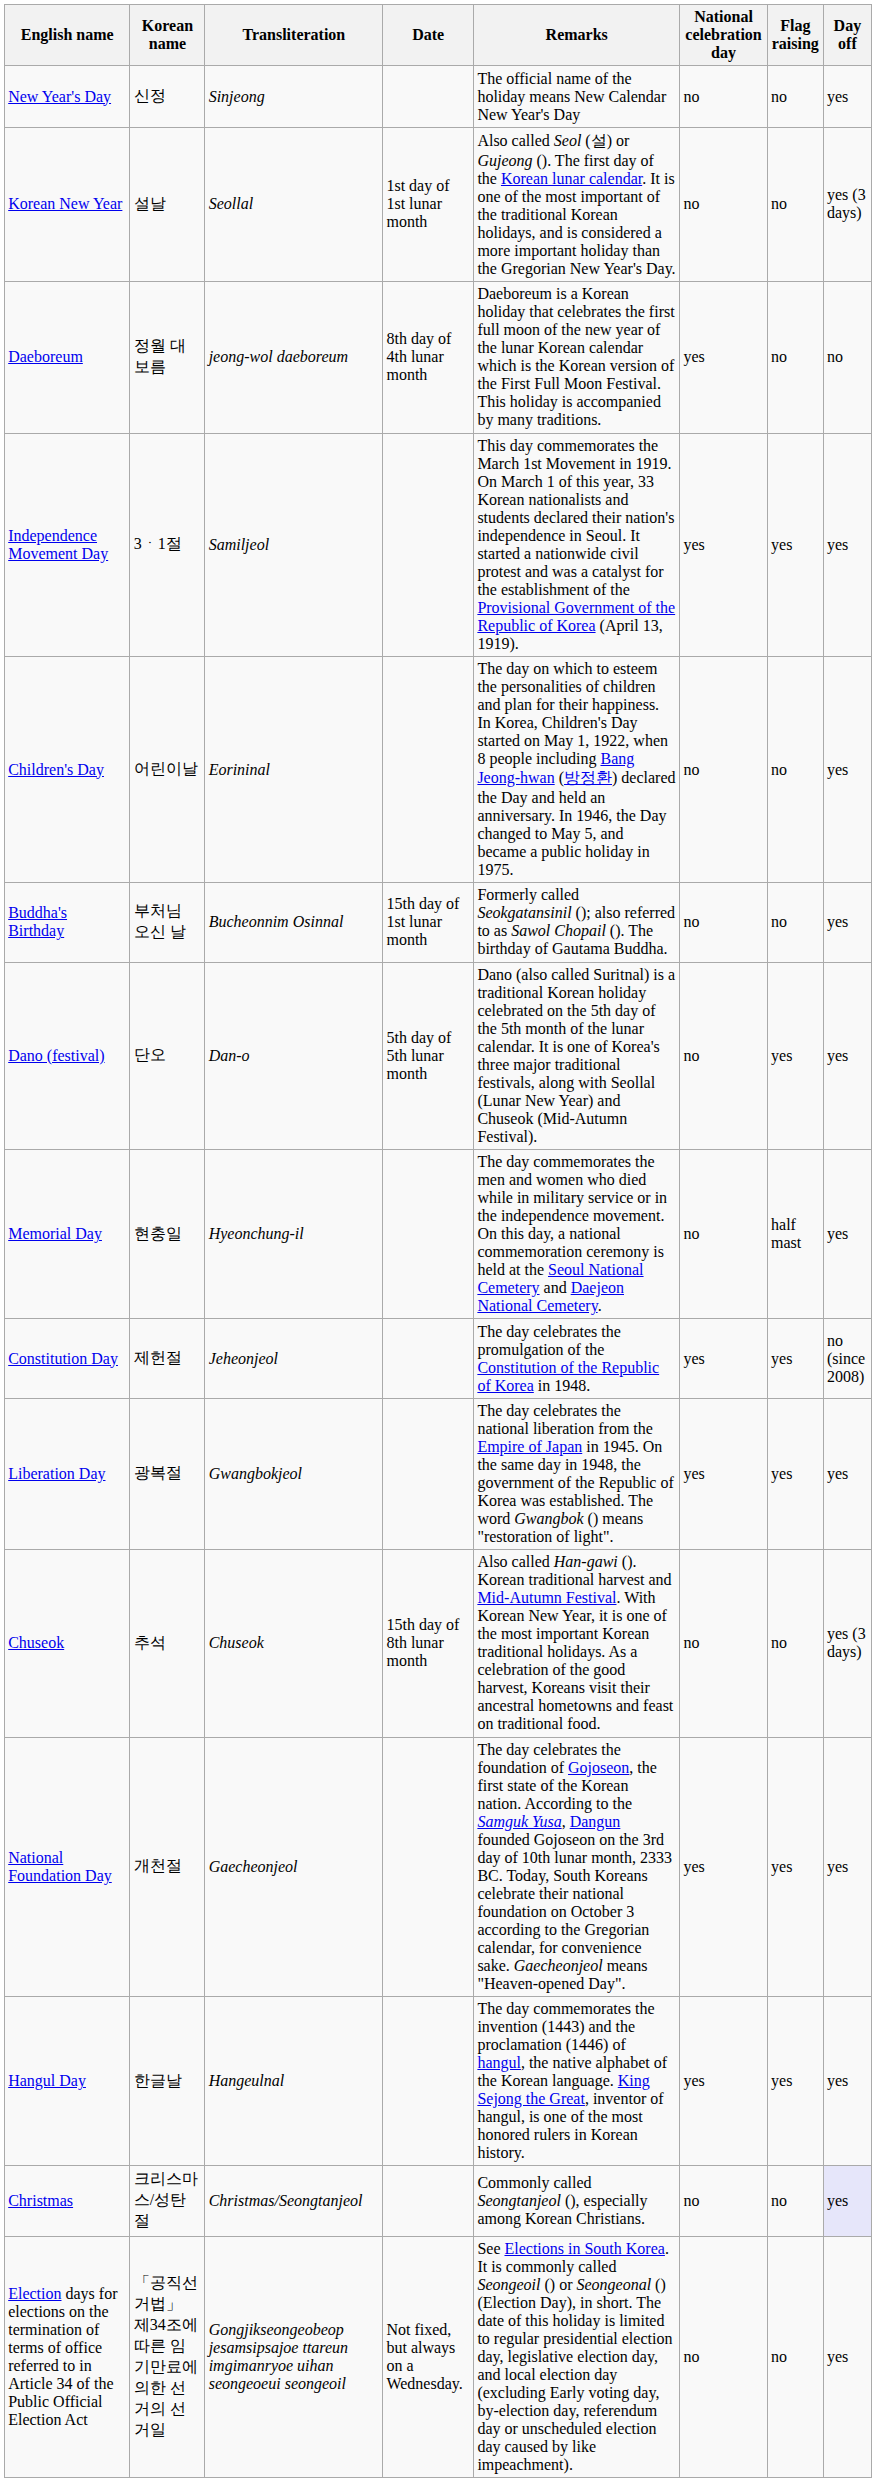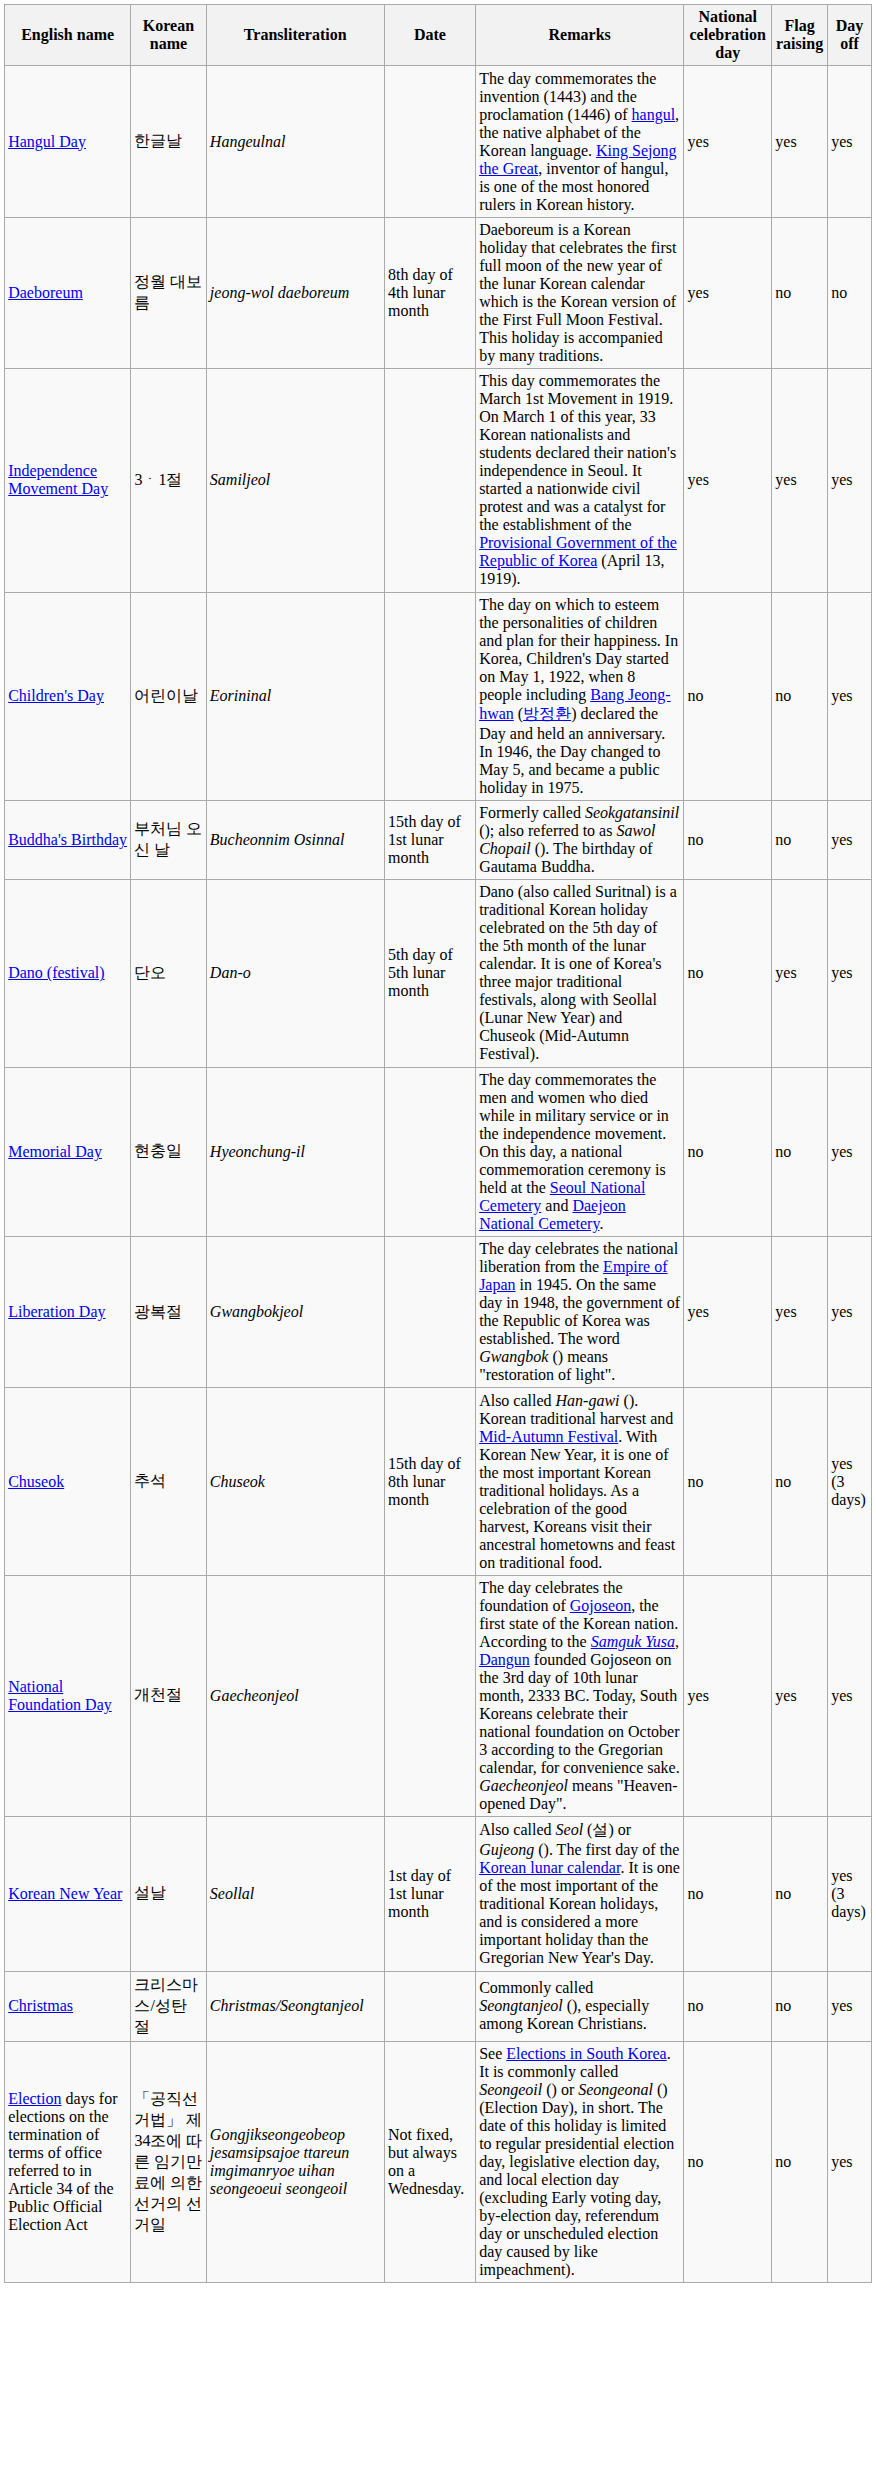 <table class="wikitable sortable">
 <tr>
 <th>English name</th>
 <th>Korean name</th>
 <th>Transliteration</th>
 <th>Date</th>
 <th class="unsortable">Remarks</th>
 <th>National celebration day</th>
 <th>Flag raising</th>
 <th>Day off</th>
 </tr>
 <tr>
-<td><a href='#'>New Year's Day</a></td>
-<td>신정</td>
-<td><em>Sinjeong</em></td>
+<td><a href='#'>Hangul Day</a></td>
+<td>한글날</td>
+<td><em>Hangeulnal</em></td>
 <td></td>
-<td>The official name of the holiday means New Calendar New Year's Day</td>
-<td>no</td>
-<td>no</td>
+<td>The day commemorates the invention (1443) and the proclamation (1446) of <a href='#'>hangul</a>, the native alphabet of the Korean language. <a href='#'>King Sejong the Great</a>, inventor of hangul, is one of the most honored rulers in Korean history.</td>
 <td>yes</td>
-</tr>
-<tr>
-<td><a href='#'>Korean New Year</a></td>
-<td>설날</td>
-<td><em>Seollal</em></td>
-<td>1st day of 1st lunar month</td>
-<td>Also called <em>Seol</em> (설) or <em>Gujeong</em> (). The first day of the <a href='#'>Korean lunar calendar</a>. It is one of the most important of the traditional Korean holidays, and is considered a more important holiday than the Gregorian New Year's Day.</td>
-<td>no</td>
-<td>no</td>
-<td>yes (3 days)</td>
+<td>yes</td>
+<td>yes</td>
 </tr>
 <tr>
 <td><a href='#'>Daeboreum</a></td>
 <td>정월 대보름</td>
 <td><em>jeong-wol daeboreum</em></td>
 <td>8th day of 4th lunar month</td>
 <td>Daeboreum is a Korean holiday that celebrates the first full moon of the new year of the lunar Korean calendar which is the Korean version of the First Full Moon Festival. This holiday is accompanied by many traditions.</td>
 <td>yes</td>
 <td>no</td>
 <td>no</td>
 </tr>
 <tr>
 <td><a href='#'>Independence Movement Day</a></td>
 <td>3ㆍ1절</td>
 <td><em>Samiljeol</em></td>
 <td></td>
 <td>This day commemorates the March 1st Movement in 1919. On March 1 of this year, 33 Korean nationalists and students declared their nation's independence in Seoul. It started a nationwide civil protest and was a catalyst for the establishment of the <a href='#'>Provisional Government of the Republic of Korea</a> (April 13, 1919).</td>
 <td>yes</td>
 <td>yes</td>
 <td>yes</td>
 </tr>
 <tr>
 <td><a href='#'>Children's Day</a></td>
 <td>어린이날</td>
 <td><em>Eorininal</em></td>
 <td></td>
 <td>The day on which to esteem the personalities of children and plan for their happiness. In Korea, Children's Day started on May 1, 1922, when 8 people including <a href='#'>Bang Jeong-hwan</a> (<a href='#'>방정환</a>) declared the Day and held an anniversary. In 1946, the Day changed to May 5, and became a public holiday in 1975.</td>
 <td>no</td>
 <td>no</td>
 <td>yes</td>
 </tr>
 <tr>
 <td><a href='#'>Buddha's Birthday</a></td>
 <td>부처님 오신 날</td>
 <td><em>Bucheonnim Osinnal</em></td>
 <td>15th day of 1st lunar month</td>
 <td>Formerly called <em>Seokgatansinil</em> (); also referred to as <em>Sawol Chopail</em> (). The birthday of Gautama Buddha.</td>
 <td>no</td>
 <td>no</td>
 <td>yes</td>
 </tr>
 <tr>
 <td><a href='#'>Dano (festival)</a></td>
 <td>단오</td>
 <td><em>Dan-o</em></td>
 <td>5th day of 5th lunar month</td>
 <td>Dano (also called Suritnal) is a traditional Korean holiday celebrated on the 5th day of the 5th month of the lunar calendar. It is one of Korea's three major traditional festivals, along with Seollal (Lunar New Year) and Chuseok (Mid-Autumn Festival).</td>
 <td>no</td>
 <td>yes</td>
 <td>yes</td>
 </tr>
 <tr>
 <td><a href='#'>Memorial Day</a></td>
 <td>현충일</td>
 <td><em>Hyeonchung-il</em></td>
 <td></td>
 <td>The day commemorates the men and women who died while in military service or in the independence movement. On this day, a national commemoration ceremony is held at the <a href='#'>Seoul National Cemetery</a> and <a href='#'>Daejeon National Cemetery</a>.</td>
 <td>no</td>
-<td>half mast</td>
+<td>no</td>
 <td>yes</td>
-</tr>
-<tr>
-<td><a href='#'>Constitution Day</a></td>
-<td>제헌절</td>
-<td><em>Jeheonjeol</em></td>
-<td></td>
-<td>The day celebrates the promulgation of the <a href='#'>Constitution of the Republic of Korea</a> in 1948.</td>
-<td>yes</td>
-<td>yes</td>
-<td>no (since 2008)</td>
 </tr>
 <tr>
 <td><a href='#'>Liberation Day</a></td>
 <td>광복절</td>
 <td><em>Gwangbokjeol</em></td>
 <td></td>
 <td>The day celebrates the national liberation from the <a href='#'>Empire of Japan</a> in 1945. On the same day in 1948, the government of the Republic of Korea was established. The word <em>Gwangbok</em> () means "restoration of light".</td>
 <td>yes</td>
 <td>yes</td>
 <td>yes</td>
 </tr>
 <tr>
 <td><a href='#'>Chuseok</a></td>
 <td>추석</td>
 <td><em>Chuseok</em></td>
 <td>15th day of 8th lunar month</td>
 <td>Also called <em>Han-gawi</em> (). Korean traditional harvest and <a href='#'>Mid-Autumn Festival</a>. With Korean New Year, it is one of the most important Korean traditional holidays. As a celebration of the good harvest, Koreans visit their ancestral hometowns and feast on traditional food.</td>
 <td>no</td>
 <td>no</td>
 <td>yes (3 days)</td>
 </tr>
 <tr>
 <td><a href='#'>National Foundation Day</a></td>
 <td>개천절</td>
 <td><em>Gaecheonjeol</em></td>
 <td></td>
 <td>The day celebrates the foundation of <a href='#'>Gojoseon</a>, the first state of the Korean nation. According to the <em><a href='#'>Samguk Yusa</a></em>, <a href='#'>Dangun</a> founded Gojoseon on the 3rd day of 10th lunar month, 2333 BC. Today, South Koreans celebrate their national foundation on October 3 according to the Gregorian calendar, for convenience sake. <em>Gaecheonjeol</em> means "Heaven-opened Day".</td>
 <td>yes</td>
 <td>yes</td>
 <td>yes</td>
 </tr>
 <tr>
-<td><a href='#'>Hangul Day</a></td>
-<td>한글날</td>
-<td><em>Hangeulnal</em></td>
-<td></td>
-<td>The day commemorates the invention (1443) and the proclamation (1446) of <a href='#'>hangul</a>, the native alphabet of the Korean language. <a href='#'>King Sejong the Great</a>, inventor of hangul, is one of the most honored rulers in Korean history.</td>
-<td>yes</td>
-<td>yes</td>
-<td>yes</td>
+<td><a href='#'>Korean New Year</a></td>
+<td>설날</td>
+<td><em>Seollal</em></td>
+<td>1st day of 1st lunar month</td>
+<td>Also called <em>Seol</em> (설) or <em>Gujeong</em> (). The first day of the <a href='#'>Korean lunar calendar</a>. It is one of the most important of the traditional Korean holidays, and is considered a more important holiday than the Gregorian New Year's Day.</td>
+<td>no</td>
+<td>no</td>
+<td>yes (3 days)</td>
 </tr>
 <tr>
 <td><a href='#'>Christmas</a></td>
 <td>크리스마스/성탄절</td>
 <td><em>Christmas/Seongtanjeol</em></td>
 <td></td>
 <td>Commonly called <em>Seongtanjeol</em> (), especially among Korean Christians.</td>
 <td>no</td>
 <td>no</td>
-<td style="background: lavender;">yes</td>
+<td>yes</td>
 </tr>
 <tr>
 <td><a href='#'>Election</a> days for elections on the termination of terms of office referred to in Article 34 of the Public Official Election Act</td>
 <td>「공직선거법」 제34조에 따른 임기만료에 의한 선거의 선거일</td>
 <td><em>Gongjikseongeobeop jesamsipsajoe ttareun imgimanryoe uihan seongeoeui seongeoil</em></td>
 <td>Not fixed, but always on a Wednesday.</td>
 <td>See <a href='#'>Elections in South Korea</a>. It is commonly called <em>Seongeoil</em> () or <em>Seongeonal</em> () (Election Day), in short. The date of this holiday is limited to regular presidential election day, legislative election day, and local election day (excluding Early voting day, by-election day, referendum day or unscheduled election day caused by like impeachment).</td>
 <td>no</td>
 <td>no</td>
 <td>yes</td>
 </tr>
 </table>
